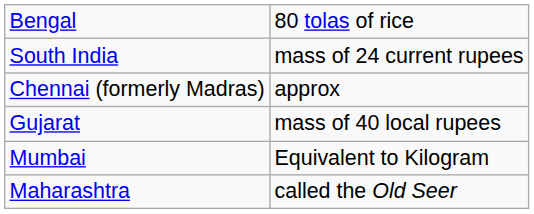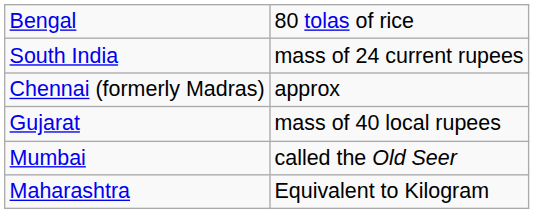 <table class="wikitable">
 <tr>
 <td><a href='#'>Bengal</a></td>
 <td>80 <a href='#'>tolas</a> of rice</td>
 </tr>
 <tr>
 <td><a href='#'>South India</a></td>
 <td>mass of 24 current rupees</td>
 </tr>
 <tr>
 <td><a href='#'>Chennai</a> (formerly Madras)</td>
 <td>approx </td>
 </tr>
 <tr>
 <td><a href='#'>Gujarat</a></td>
 <td>mass of 40 local rupees</td>
 </tr>
 <tr>
 <td><a href='#'>Mumbai</a></td>
-<td>Equivalent to Kilogram</td>
+<td> called the <em>Old Seer</em></td>
 </tr>
 <tr>
 <td><a href='#'>Maharashtra</a></td>
-<td> called the <em>Old Seer</em></td>
+<td>Equivalent to Kilogram</td>
 </tr>
 </table>
